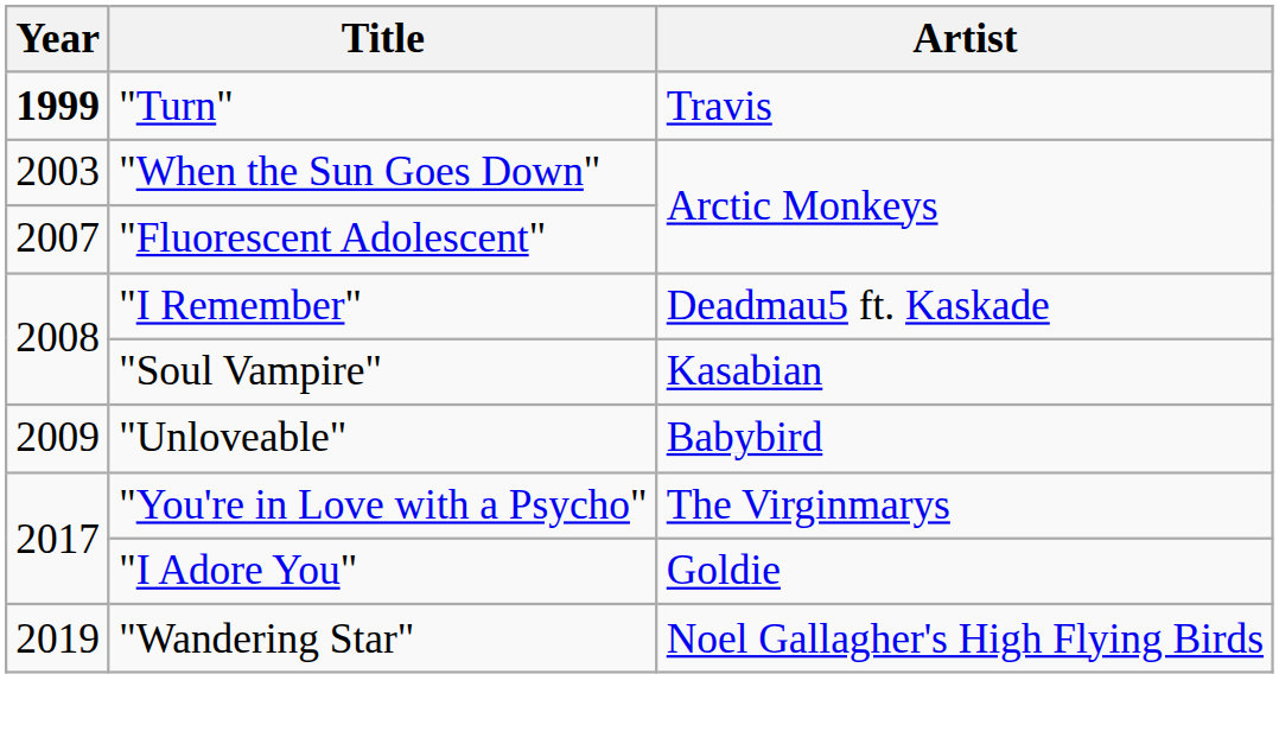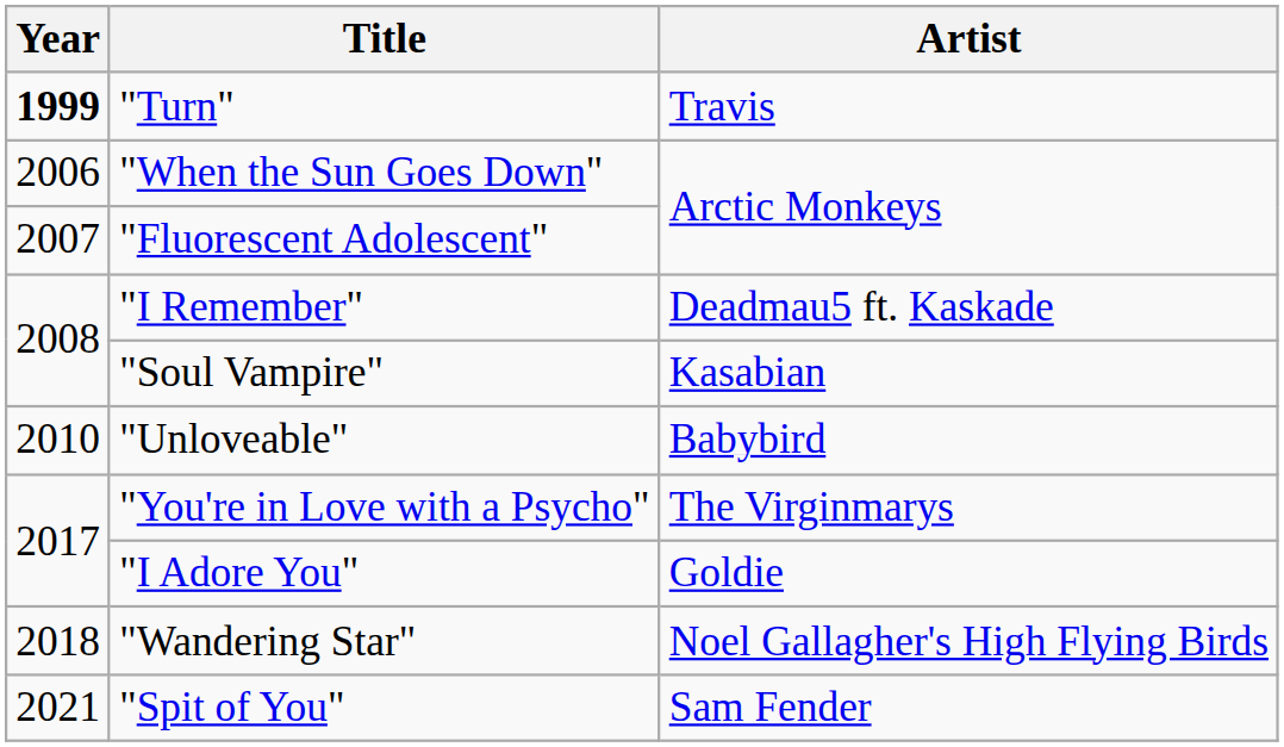 <table class="wikitable sortable">
 <tr>
 <th>Year</th>
 <th>Title</th>
 <th>Artist</th>
 </tr>
 <tr>
 <td><strong>1999</strong></td>
 <td>"<a href='#'>Turn</a>"</td>
 <td><a href='#'>Travis</a></td>
 </tr>
 <tr>
-<td>2003</td>
+<td>2006</td>
 <td>"<a href='#'>When the Sun Goes Down</a>"</td>
 <td rowspan="2"><a href='#'>Arctic Monkeys</a></td>
 </tr>
 <tr>
 <td>2007</td>
 <td>"<a href='#'>Fluorescent Adolescent</a>"</td>
 </tr>
 <tr>
 <td rowspan="2">2008</td>
 <td>"<a href='#'>I Remember</a>"</td>
 <td><a href='#'>Deadmau5</a> ft. <a href='#'>Kaskade</a></td>
 </tr>
 <tr>
 <td>"Soul Vampire"</td>
 <td><a href='#'>Kasabian</a></td>
 </tr>
 <tr>
-<td>2009</td>
+<td>2010</td>
 <td>"Unloveable"</td>
 <td><a href='#'>Babybird</a></td>
 </tr>
 <tr>
 <td rowspan="2">2017</td>
 <td>"<a href='#'>You're in Love with a Psycho</a>"</td>
 <td><a href='#'>The Virginmarys</a></td>
 </tr>
 <tr>
 <td>"<a href='#'>I Adore You</a>"</td>
 <td><a href='#'>Goldie</a></td>
 </tr>
 <tr>
-<td>2019</td>
+<td>2018</td>
 <td>"Wandering Star"</td>
 <td><a href='#'>Noel Gallagher's High Flying Birds</a></td>
 </tr>
+<tr>
+<td>2021</td>
+<td>"<a href='#'>Spit of You</a>"</td>
+<td><a href='#'>Sam Fender</a></td>
+</tr>
 </table>
